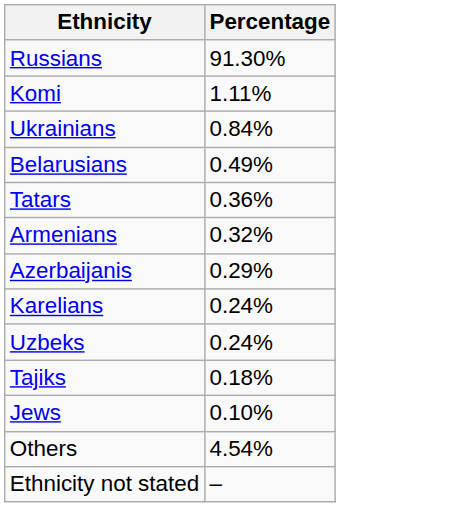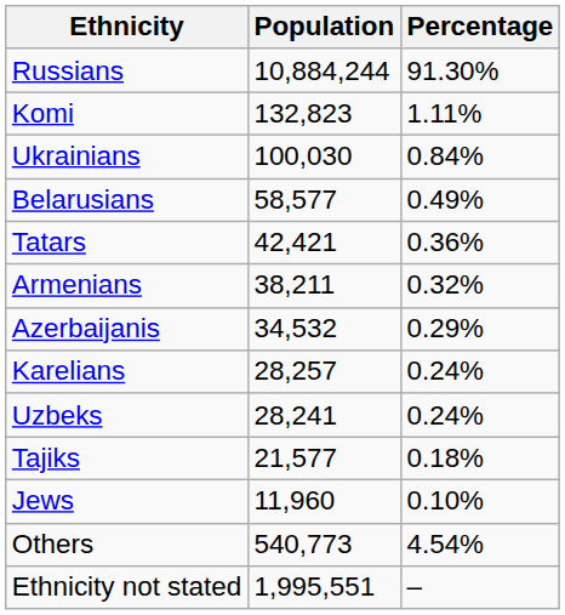 <table class="wikitable">
 <tr>
 <th>Ethnicity</th>
+<th>Population</th>
 <th>Percentage</th>
 </tr>
 <tr>
 <td><a href='#'>Russians</a></td>
+<td>10,884,244</td>
 <td>91.30%</td>
 </tr>
 <tr>
 <td><a href='#'>Komi</a></td>
+<td>132,823</td>
 <td>1.11%</td>
 </tr>
 <tr>
 <td><a href='#'>Ukrainians</a></td>
+<td>100,030</td>
 <td>0.84%</td>
 </tr>
 <tr>
 <td><a href='#'>Belarusians</a></td>
+<td>58,577</td>
 <td>0.49%</td>
 </tr>
 <tr>
 <td><a href='#'>Tatars</a></td>
+<td>42,421</td>
 <td>0.36%</td>
 </tr>
 <tr>
 <td><a href='#'>Armenians</a></td>
+<td>38,211</td>
 <td>0.32%</td>
 </tr>
 <tr>
 <td><a href='#'>Azerbaijanis</a></td>
+<td>34,532</td>
 <td>0.29%</td>
 </tr>
 <tr>
 <td><a href='#'>Karelians</a></td>
+<td>28,257</td>
 <td>0.24%</td>
 </tr>
 <tr>
 <td><a href='#'>Uzbeks</a></td>
+<td>28,241</td>
 <td>0.24%</td>
 </tr>
 <tr>
 <td><a href='#'>Tajiks</a></td>
+<td>21,577</td>
 <td>0.18%</td>
 </tr>
 <tr>
 <td><a href='#'>Jews</a></td>
+<td>11,960</td>
 <td>0.10%</td>
 </tr>
 <tr>
 <td>Others</td>
+<td>540,773</td>
 <td>4.54%</td>
 </tr>
 <tr>
 <td>Ethnicity not stated</td>
+<td>1,995,551</td>
 <td>–</td>
 </tr>
 </table>
